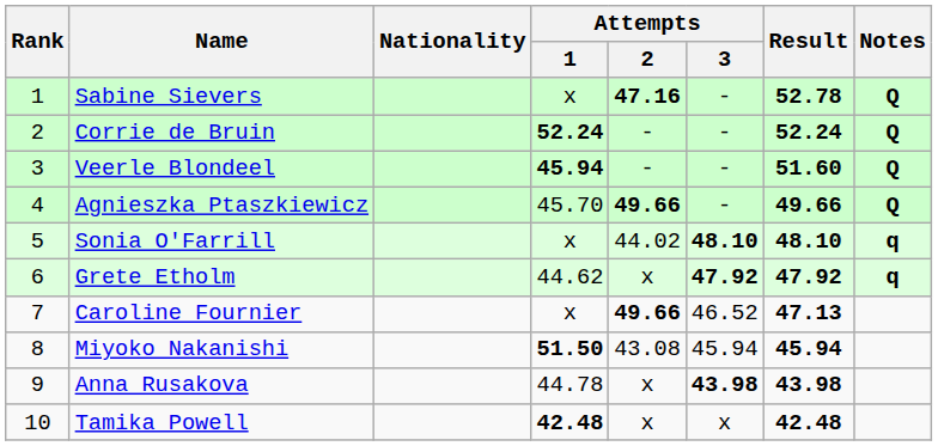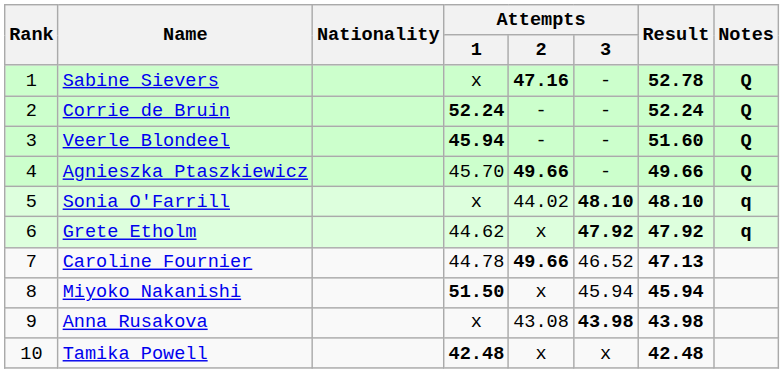 <table class="wikitable sortable" style="text-align:center">
 <tr>
 <th rowspan=2>Rank</th>
 <th rowspan=2>Name</th>
 <th rowspan=2>Nationality</th>
 <th colspan=3>Attempts</th>
 <th rowspan=2>Result</th>
 <th rowspan=2>Notes</th>
 </tr>
 <tr>
 <th>1</th>
 <th>2</th>
 <th>3</th>
 </tr>
 <tr bgcolor=ccffcc>
 <td>1</td>
 <td align=left><a href='#'>Sabine Sievers</a></td>
 <td align=left></td>
 <td>x</td>
 <td><strong>47.16</strong></td>
 <td>-</td>
 <td><strong>52.78</strong></td>
 <td><strong>Q</strong></td>
 </tr>
 <tr bgcolor=ccffcc>
 <td>2</td>
 <td align=left><a href='#'>Corrie de Bruin</a></td>
 <td align=left></td>
 <td><strong>52.24</strong></td>
 <td>-</td>
 <td>-</td>
 <td><strong>52.24</strong></td>
 <td><strong>Q</strong></td>
 </tr>
 <tr bgcolor=ccffcc>
 <td>3</td>
 <td align=left><a href='#'>Veerle Blondeel</a></td>
 <td align=left></td>
 <td><strong>45.94</strong></td>
 <td>-</td>
 <td>-</td>
 <td><strong>51.60</strong></td>
 <td><strong>Q</strong></td>
 </tr>
 <tr bgcolor=ccffcc>
 <td>4</td>
 <td align=left><a href='#'>Agnieszka Ptaszkiewicz</a></td>
 <td align=left></td>
 <td>45.70</td>
 <td><strong>49.66</strong></td>
 <td>-</td>
 <td><strong>49.66</strong></td>
 <td><strong>Q</strong></td>
 </tr>
 <tr bgcolor=ddffdd>
 <td>5</td>
 <td align=left><a href='#'>Sonia O'Farrill</a></td>
 <td align=left></td>
 <td>x</td>
 <td>44.02</td>
 <td><strong>48.10</strong></td>
 <td><strong>48.10</strong></td>
 <td><strong>q</strong></td>
 </tr>
 <tr bgcolor=ddffdd>
 <td>6</td>
 <td align=left><a href='#'>Grete Etholm</a></td>
 <td align=left></td>
 <td>44.62</td>
 <td>x</td>
 <td><strong>47.92</strong></td>
 <td><strong>47.92</strong></td>
 <td><strong>q</strong></td>
 </tr>
 <tr>
 <td>7</td>
 <td align=left><a href='#'>Caroline Fournier</a></td>
 <td align=left></td>
-<td>x</td>
+<td>44.78</td>
 <td><strong>49.66</strong></td>
 <td>46.52</td>
 <td><strong>47.13</strong></td>
 <td></td>
 </tr>
 <tr>
 <td>8</td>
 <td align=left><a href='#'>Miyoko Nakanishi</a></td>
 <td align=left></td>
 <td><strong>51.50</strong></td>
-<td>43.08</td>
+<td>x</td>
 <td>45.94</td>
 <td><strong>45.94</strong></td>
 <td></td>
 </tr>
 <tr>
 <td>9</td>
 <td align=left><a href='#'>Anna Rusakova</a></td>
 <td align=left></td>
-<td>44.78</td>
 <td>x</td>
+<td>43.08</td>
 <td><strong>43.98</strong></td>
 <td><strong>43.98</strong></td>
 <td></td>
 </tr>
 <tr>
 <td>10</td>
 <td align=left><a href='#'>Tamika Powell</a></td>
 <td align=left></td>
 <td><strong>42.48</strong></td>
 <td>x</td>
 <td>x</td>
 <td><strong>42.48</strong></td>
 <td></td>
 </tr>
 </table>
